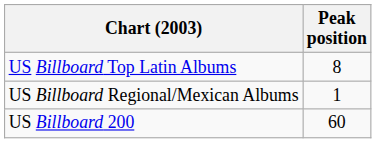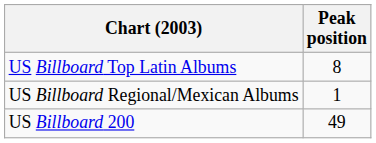 <table class="wikitable">
 <tr>
 <th align="left">Chart (2003)</th>
 <th align="left">Peak<br>position</th>
 </tr>
 <tr>
 <td align="left"><a href='#'>US</a> <a href='#'><em>Billboard</em> Top Latin Albums</a></td>
 <td align="center">8</td>
 </tr>
 <tr>
 <td align="left">US <em>Billboard</em> Regional/Mexican Albums</td>
 <td align="center">1</td>
 </tr>
 <tr>
 <td align="left">US <a href='#'><em>Billboard</em> 200</a></td>
-<td align="center">60</td>
+<td align="center">49</td>
 </tr>
 </table>
